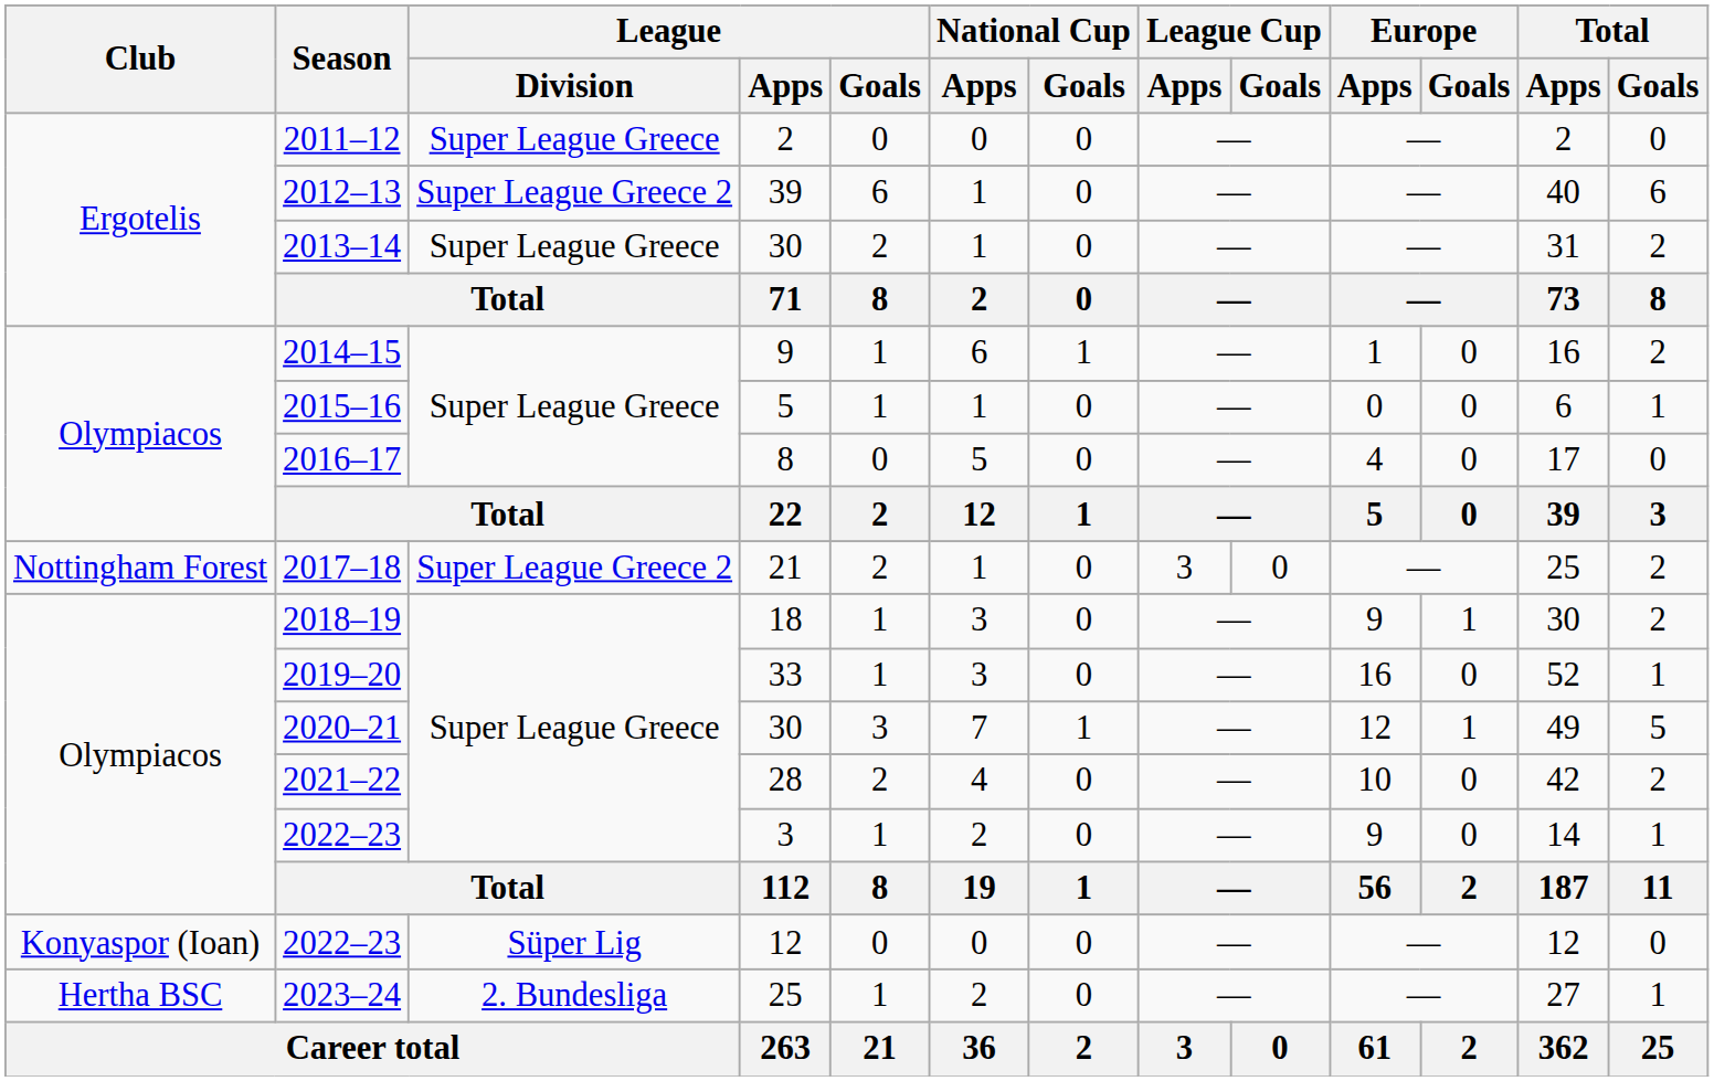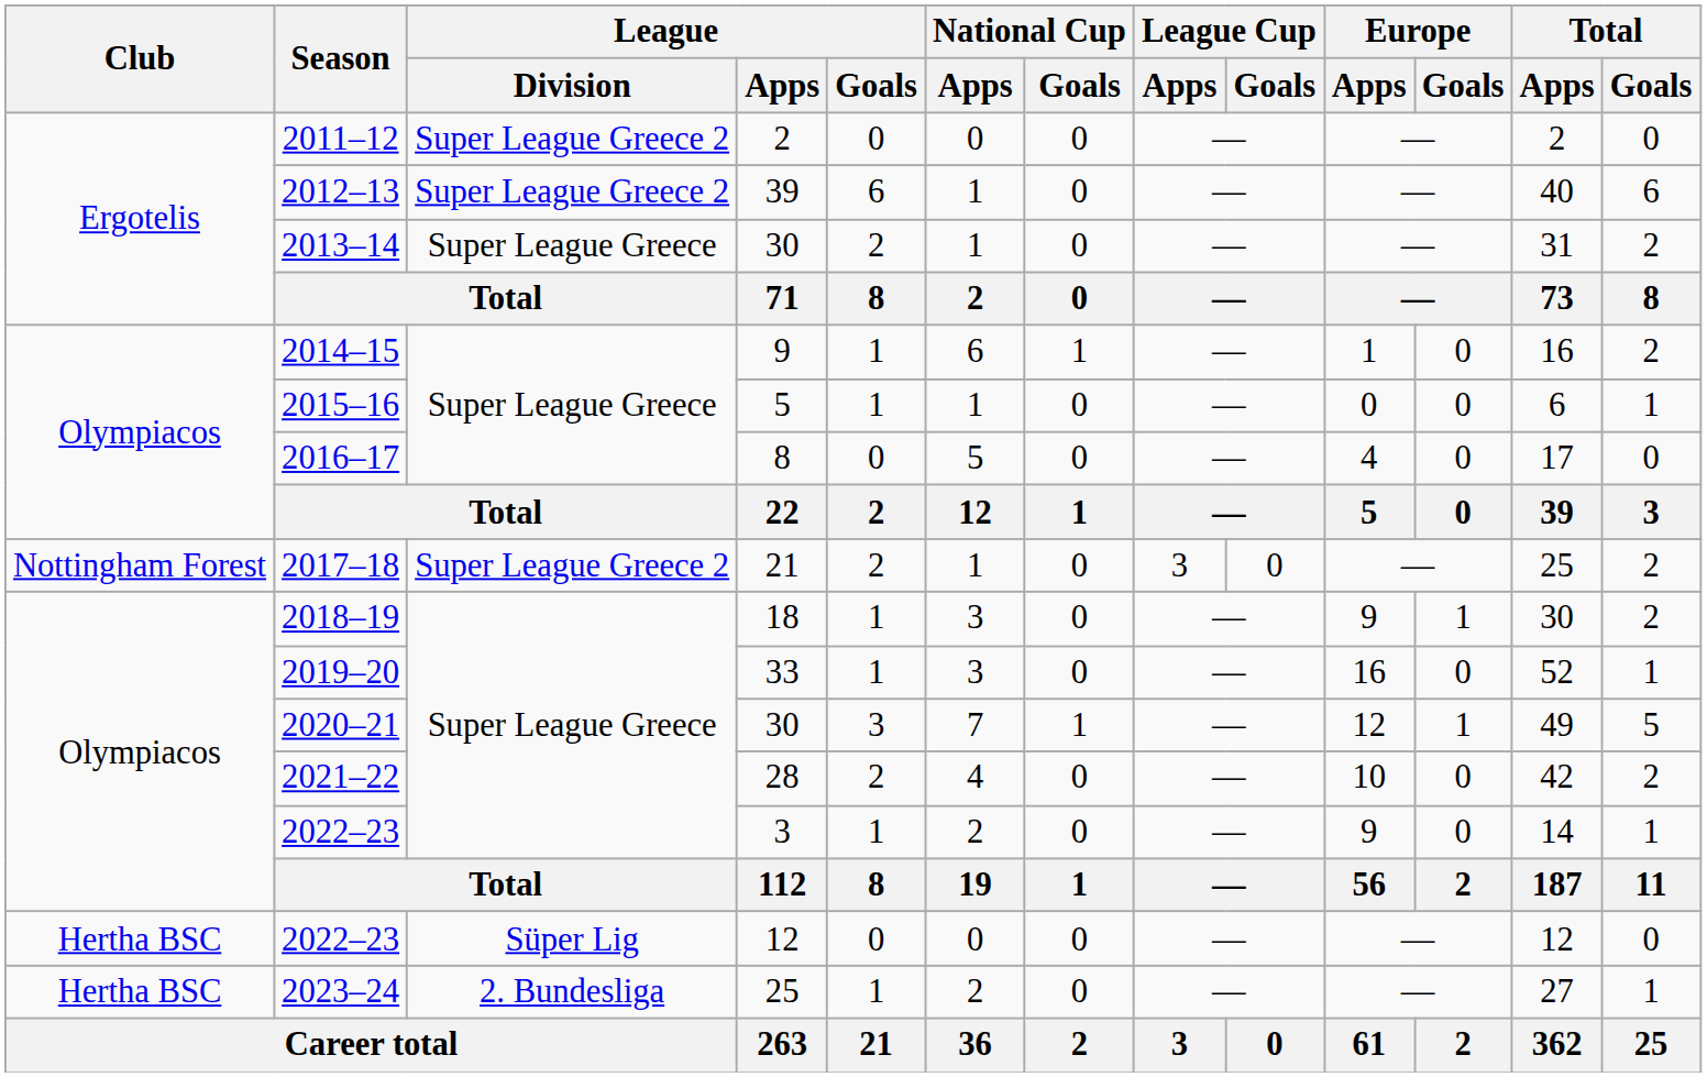 <table class="wikitable" style="text-align: center">
 <tr>
 <th rowspan="2">Club</th>
 <th rowspan="2">Season</th>
 <th colspan="3">League</th>
 <th colspan="2">National Cup</th>
 <th colspan="2">League Cup</th>
 <th colspan="2">Europe</th>
 <th colspan="2">Total</th>
 </tr>
 <tr>
 <th>Division</th>
 <th>Apps</th>
 <th>Goals</th>
 <th>Apps</th>
 <th>Goals</th>
 <th>Apps</th>
 <th>Goals</th>
 <th>Apps</th>
 <th>Goals</th>
 <th>Apps</th>
 <th>Goals</th>
 </tr>
 <tr>
 <td rowspan="4"><a href='#'>Ergotelis</a></td>
 <td><a href='#'>2011–12</a></td>
-<td><a href='#'>Super League Greece</a></td>
+<td><a href='#'>Super League Greece 2</a></td>
 <td>2</td>
 <td>0</td>
 <td>0</td>
 <td>0</td>
 <td colspan="2">—</td>
 <td colspan="2">—</td>
 <td>2</td>
 <td>0</td>
 </tr>
 <tr>
 <td><a href='#'>2012–13</a></td>
 <td><a href='#'>Super League Greece 2</a></td>
 <td>39</td>
 <td>6</td>
 <td>1</td>
 <td>0</td>
 <td colspan="2">—</td>
 <td colspan="2">—</td>
 <td>40</td>
 <td>6</td>
 </tr>
 <tr>
 <td><a href='#'>2013–14</a></td>
 <td>Super League Greece</td>
 <td>30</td>
 <td>2</td>
 <td>1</td>
 <td>0</td>
 <td colspan="2">—</td>
 <td colspan="2">—</td>
 <td>31</td>
 <td>2</td>
 </tr>
 <tr>
 <th colspan="2">Total</th>
 <th>71</th>
 <th>8</th>
 <th>2</th>
 <th>0</th>
 <th colspan="2">—</th>
 <th colspan="2">—</th>
 <th>73</th>
 <th>8</th>
 </tr>
 <tr>
 <td rowspan="4"><a href='#'>Olympiacos</a></td>
 <td><a href='#'>2014–15</a></td>
 <td rowspan="3">Super League Greece</td>
 <td>9</td>
 <td>1</td>
 <td>6</td>
 <td>1</td>
 <td colspan="2">—</td>
 <td>1</td>
 <td>0</td>
 <td>16</td>
 <td>2</td>
 </tr>
 <tr>
 <td><a href='#'>2015–16</a></td>
 <td>5</td>
 <td>1</td>
 <td>1</td>
 <td>0</td>
 <td colspan="2">—</td>
 <td>0</td>
 <td>0</td>
 <td>6</td>
 <td>1</td>
 </tr>
 <tr>
 <td><a href='#'>2016–17</a></td>
 <td>8</td>
 <td>0</td>
 <td>5</td>
 <td>0</td>
 <td colspan="2">—</td>
 <td>4</td>
 <td>0</td>
 <td>17</td>
 <td>0</td>
 </tr>
 <tr>
 <th colspan="2">Total</th>
 <th>22</th>
 <th>2</th>
 <th>12</th>
 <th>1</th>
 <th colspan="2">—</th>
 <th>5</th>
 <th>0</th>
 <th>39</th>
 <th>3</th>
 </tr>
 <tr>
 <td><a href='#'>Nottingham Forest</a></td>
 <td><a href='#'>2017–18</a></td>
 <td><a href='#'>Super League Greece 2</a></td>
 <td>21</td>
 <td>2</td>
 <td>1</td>
 <td>0</td>
 <td>3</td>
 <td>0</td>
 <td colspan=2>—</td>
 <td>25</td>
 <td>2</td>
 </tr>
 <tr>
 <td rowspan="6">Olympiacos</td>
 <td><a href='#'>2018–19</a></td>
 <td rowspan="5">Super League Greece</td>
 <td>18</td>
 <td>1</td>
 <td>3</td>
 <td>0</td>
 <td colspan="2">—</td>
 <td>9</td>
 <td>1</td>
 <td>30</td>
 <td>2</td>
 </tr>
 <tr>
 <td><a href='#'>2019–20</a></td>
 <td>33</td>
 <td>1</td>
 <td>3</td>
 <td>0</td>
 <td colspan="2">—</td>
 <td>16</td>
 <td>0</td>
 <td>52</td>
 <td>1</td>
 </tr>
 <tr>
 <td><a href='#'>2020–21</a></td>
 <td>30</td>
 <td>3</td>
 <td>7</td>
 <td>1</td>
 <td colspan="2">—</td>
 <td>12</td>
 <td>1</td>
 <td>49</td>
 <td>5</td>
 </tr>
 <tr>
 <td><a href='#'>2021–22</a></td>
 <td>28</td>
 <td>2</td>
 <td>4</td>
 <td>0</td>
 <td colspan="2">—</td>
 <td>10</td>
 <td>0</td>
 <td>42</td>
 <td>2</td>
 </tr>
 <tr>
 <td><a href='#'>2022–23</a></td>
 <td>3</td>
 <td>1</td>
 <td>2</td>
 <td>0</td>
 <td colspan="2">—</td>
 <td>9</td>
 <td>0</td>
 <td>14</td>
 <td>1</td>
 </tr>
 <tr>
 <th colspan="2">Total</th>
 <th>112</th>
 <th>8</th>
 <th>19</th>
 <th>1</th>
 <th colspan="2">—</th>
 <th>56</th>
 <th>2</th>
 <th>187</th>
 <th>11</th>
 </tr>
 <tr>
-<td><a href='#'>Konyaspor</a> (Ioan)</td>
+<td><a href='#'>Hertha BSC</a></td>
 <td><a href='#'>2022–23</a></td>
 <td><a href='#'>Süper Lig</a></td>
 <td>12</td>
 <td>0</td>
 <td>0</td>
 <td>0</td>
 <td colspan="2">—</td>
 <td colspan="2">—</td>
 <td>12</td>
 <td>0</td>
 </tr>
 <tr>
 <td><a href='#'>Hertha BSC</a></td>
 <td><a href='#'>2023–24</a></td>
 <td><a href='#'>2. Bundesliga</a></td>
 <td>25</td>
 <td>1</td>
 <td>2</td>
 <td>0</td>
 <td colspan="2">—</td>
 <td colspan="2">—</td>
 <td>27</td>
 <td>1</td>
 </tr>
 <tr>
 <th colspan="3">Career total</th>
 <th>263</th>
 <th>21</th>
 <th>36</th>
 <th>2</th>
 <th>3</th>
 <th>0</th>
 <th>61</th>
 <th>2</th>
 <th>362</th>
 <th>25</th>
 </tr>
 </table>
